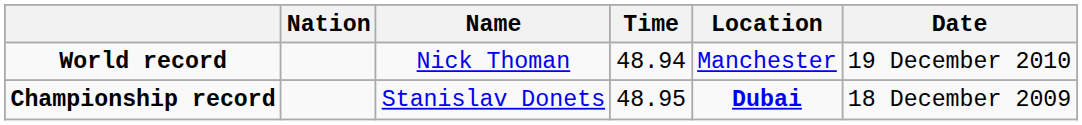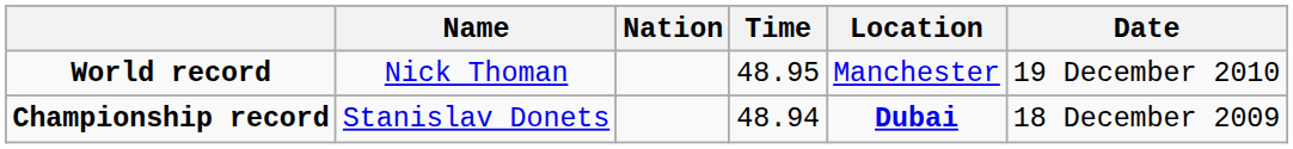 <table class=wikitable style=text-align:center>
 <tr>
 <th></th>
+<th>Name</th>
 <th>Nation</th>
-<th>Name</th>
 <th>Time</th>
 <th>Location</th>
 <th>Date</th>
 </tr>
 <tr>
 <td><strong>World record</strong></td>
+<td><a href='#'>Nick Thoman</a></td>
 <td></td>
-<td><a href='#'>Nick Thoman</a></td>
-<td align=left>48.94</td>
+<td align=left>48.95</td>
 <td><a href='#'>Manchester</a></td>
 <td>19 December 2010</td>
 </tr>
 <tr>
 <td><strong>Championship record</strong></td>
+<td><a href='#'>Stanislav Donets</a></td>
 <td></td>
-<td><a href='#'>Stanislav Donets</a></td>
-<td align=left>48.95</td>
+<td align=left>48.94</td>
 <td><strong><a href='#'>Dubai</a></strong></td>
 <td>18 December 2009</td>
 </tr>
 </table>
